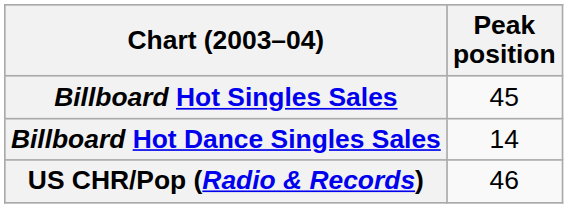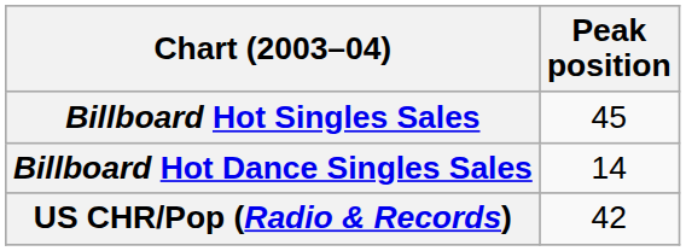 <table class="wikitable plainrowheaders sortable">
 <tr>
 <th>Chart (2003–04)</th>
 <th>Peak<br>position</th>
 </tr>
 <tr>
 <th scope="row"><em>Billboard</em> <a href='#'>Hot Singles Sales</a></th>
 <td style="text-align:center;">45</td>
 </tr>
 <tr>
 <th scope="row"><em>Billboard</em> <a href='#'>Hot Dance Singles Sales</a></th>
 <td style="text-align:center;">14</td>
 </tr>
 <tr>
 <th scope="row">US CHR/Pop (<em><a href='#'>Radio & Records</a></em>)</th>
-<td style="text-align:center;">46</td>
+<td style="text-align:center;">42</td>
 </tr>
 </table>
